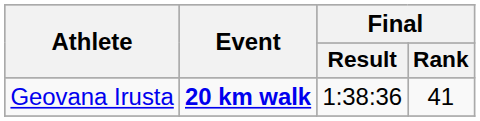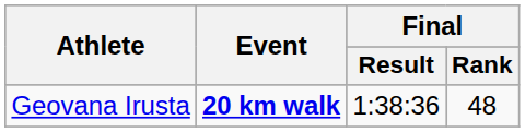 <table class=wikitable style="font-size:90%">
 <tr>
 <th rowspan="2">Athlete</th>
 <th rowspan="2">Event</th>
 <th colspan="2">Final</th>
 </tr>
 <tr style="font-size:95%">
 <th>Result</th>
 <th>Rank</th>
 </tr>
 <tr align=center>
 <td align=left><a href='#'>Geovana Irusta</a></td>
 <td align=left><strong><a href='#'>20 km walk</a></strong></td>
 <td>1:38:36</td>
-<td>41</td>
+<td>48</td>
 </tr>
 </table>
